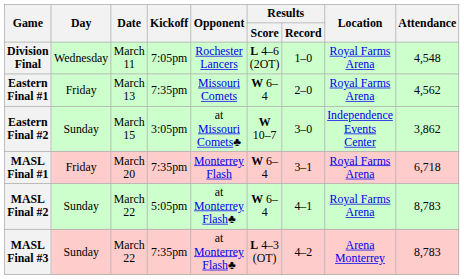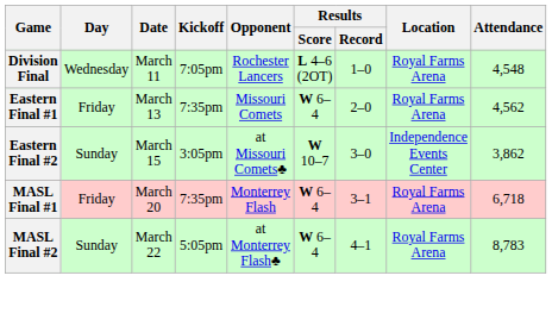 <table class="wikitable">
 <tr>
 <th rowspan="2" width="140">Game</th>
 <th rowspan="2" width="70">Day</th>
 <th rowspan="2" width="70">Date</th>
 <th rowspan="2" width="60">Kickoff</th>
 <th rowspan="2" width="170">Opponent</th>
 <th colspan="2" width="220">Results</th>
 <th rowspan="2" width="240">Location</th>
 <th rowspan="2" width="80">Attendance</th>
 </tr>
 <tr>
 <th width="160">Score</th>
 <th width="60">Record</th>
 </tr>
 <tr style="text-align:center; background:#ccffcc;">
 <th>Division Final</th>
 <td>Wednesday</td>
 <td>March 11</td>
 <td>7:05pm</td>
 <td><a href='#'>Rochester Lancers</a></td>
 <td><strong>L</strong> 4–6 (2OT)</td>
 <td>1–0</td>
 <td><a href='#'>Royal Farms Arena</a></td>
 <td>4,548</td>
 </tr>
 <tr style="text-align:center; background:#ccffcc;">
 <th>Eastern Final #1</th>
 <td>Friday</td>
 <td>March 13</td>
 <td>7:35pm</td>
 <td><a href='#'>Missouri Comets</a></td>
 <td><strong>W</strong> 6–4</td>
 <td>2–0</td>
 <td><a href='#'>Royal Farms Arena</a></td>
 <td>4,562</td>
 </tr>
 <tr style="text-align:center; background:#ccffcc;">
 <th>Eastern Final #2</th>
 <td>Sunday</td>
 <td>March 15</td>
 <td>3:05pm</td>
 <td>at <a href='#'>Missouri Comets</a>♣</td>
 <td><strong>W</strong> 10–7</td>
 <td>3–0</td>
 <td><a href='#'>Independence Events Center</a></td>
 <td>3,862</td>
 </tr>
 <tr style="text-align:center; background:#ffcccc;">
 <th>MASL Final #1</th>
 <td>Friday</td>
 <td>March 20</td>
 <td>7:35pm</td>
 <td><a href='#'>Monterrey Flash</a></td>
 <td><strong>W</strong> 6–4</td>
 <td>3–1</td>
 <td><a href='#'>Royal Farms Arena</a></td>
 <td>6,718</td>
 </tr>
 <tr style="text-align:center; background:#ccffcc;">
 <th>MASL Final #2</th>
 <td>Sunday</td>
 <td>March 22</td>
 <td>5:05pm</td>
 <td>at <a href='#'>Monterrey Flash</a>♣</td>
 <td><strong>W</strong> 6–4</td>
 <td>4–1</td>
 <td><a href='#'>Royal Farms Arena</a></td>
 <td>8,783</td>
 </tr>
-<tr style="text-align:center; background:#ffcccc;">
-<th>MASL Final #3</th>
-<td>Sunday</td>
-<td>March 22</td>
-<td>7:35pm</td>
-<td>at <a href='#'>Monterrey Flash</a>♣</td>
-<td><strong>L</strong> 4–3 (OT)</td>
-<td>4–2</td>
-<td><a href='#'>Arena Monterrey</a></td>
-<td>8,783</td>
-</tr>
 </table>
